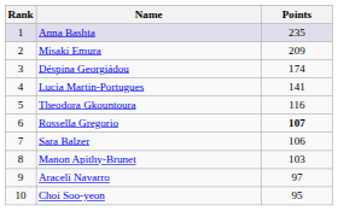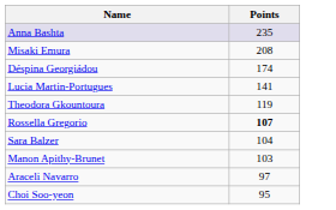 <table class="wikitable" style="font-size:95%">
 <tr>
-<th scope="col">Rank</th>
 <th scope="col" style="width:20em">Name</th>
 <th scope="col" style="width:6em">Points</th>
 </tr>
 <tr bgcolor="#E0DDED" align="center">
-<td>1</td>
 <td align="left"> <a href='#'>Anna Bashta</a></td>
 <td>235</td>
 </tr>
 <tr align="center">
-<td>2</td>
 <td align="left"> <a href='#'>Misaki Emura</a></td>
-<td>209</td>
+<td>208</td>
 </tr>
 <tr align="center">
-<td>3</td>
 <td align="left"> <a href='#'>Déspina Georgiádou</a></td>
 <td>174</td>
 </tr>
 <tr align="center">
-<td>4</td>
 <td align="left"> <a href='#'>Lucia Martin-Portugues</a></td>
 <td>141</td>
 </tr>
 <tr align="center">
-<td>5</td>
 <td align="left"> <a href='#'>Theodora Gkountoura</a></td>
-<td>116</td>
+<td>119</td>
 </tr>
 <tr align="center">
-<td>6</td>
 <td align="left"> <a href='#'>Rossella Gregorio</a></td>
 <td><strong>107</strong></td>
 </tr>
 <tr align="center">
-<td>7</td>
 <td align="left"> <a href='#'>Sara Balzer</a></td>
-<td>106</td>
+<td>104</td>
 </tr>
 <tr align="center">
-<td>8</td>
 <td align="left"> <a href='#'>Manon Apithy-Brunet</a></td>
 <td>103</td>
 </tr>
 <tr align="center">
-<td>9</td>
 <td align="left"> <a href='#'>Araceli Navarro</a></td>
 <td>97</td>
 </tr>
 <tr align="center">
-<td>10</td>
 <td align="left"> <a href='#'>Choi Soo-yeon</a></td>
 <td>95</td>
 </tr>
 </table>
